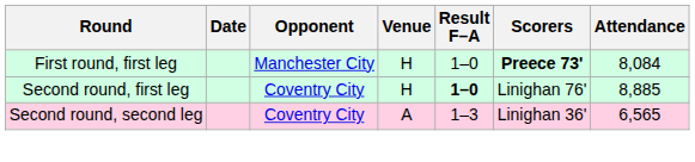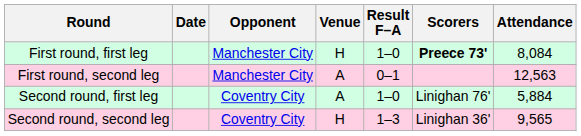 <table class="wikitable sortable" style="text-align:center;">
 <tr>
 <th>Round</th>
 <th>Date</th>
 <th>Opponent</th>
 <th>Venue</th>
 <th>Result<br>F–A</th>
 <th class=unsortable>Scorers</th>
 <th>Attendance</th>
 </tr>
 <tr bgcolor="#d0ffe3">
 <td>First round, first leg</td>
 <td></td>
 <td><a href='#'>Manchester City</a></td>
 <td>H</td>
 <td>1–0</td>
 <td><strong>Preece 73'</strong></td>
 <td>8,084</td>
 </tr>
+<tr bgcolor="#ffd0e3">
+<td>First round, second leg</td>
+<td></td>
+<td><a href='#'>Manchester City</a></td>
+<td>A</td>
+<td>0–1 <br></td>
+<td></td>
+<td>12,563</td>
+</tr>
 <tr bgcolor="#d0ffe3">
 <td>Second round, first leg</td>
 <td></td>
 <td><a href='#'>Coventry City</a></td>
-<td>H</td>
-<td><strong>1–0</strong></td>
+<td>A</td>
+<td>1–0</td>
 <td>Linighan 76'</td>
-<td>8,885</td>
+<td>5,884</td>
 </tr>
 <tr bgcolor="#ffd0e3">
 <td>Second round, second leg</td>
 <td></td>
 <td><a href='#'>Coventry City</a></td>
-<td>A</td>
+<td>H</td>
 <td>1–3</td>
 <td>Linighan 36'</td>
-<td>6,565</td>
+<td>9,565</td>
 </tr>
 </table>
